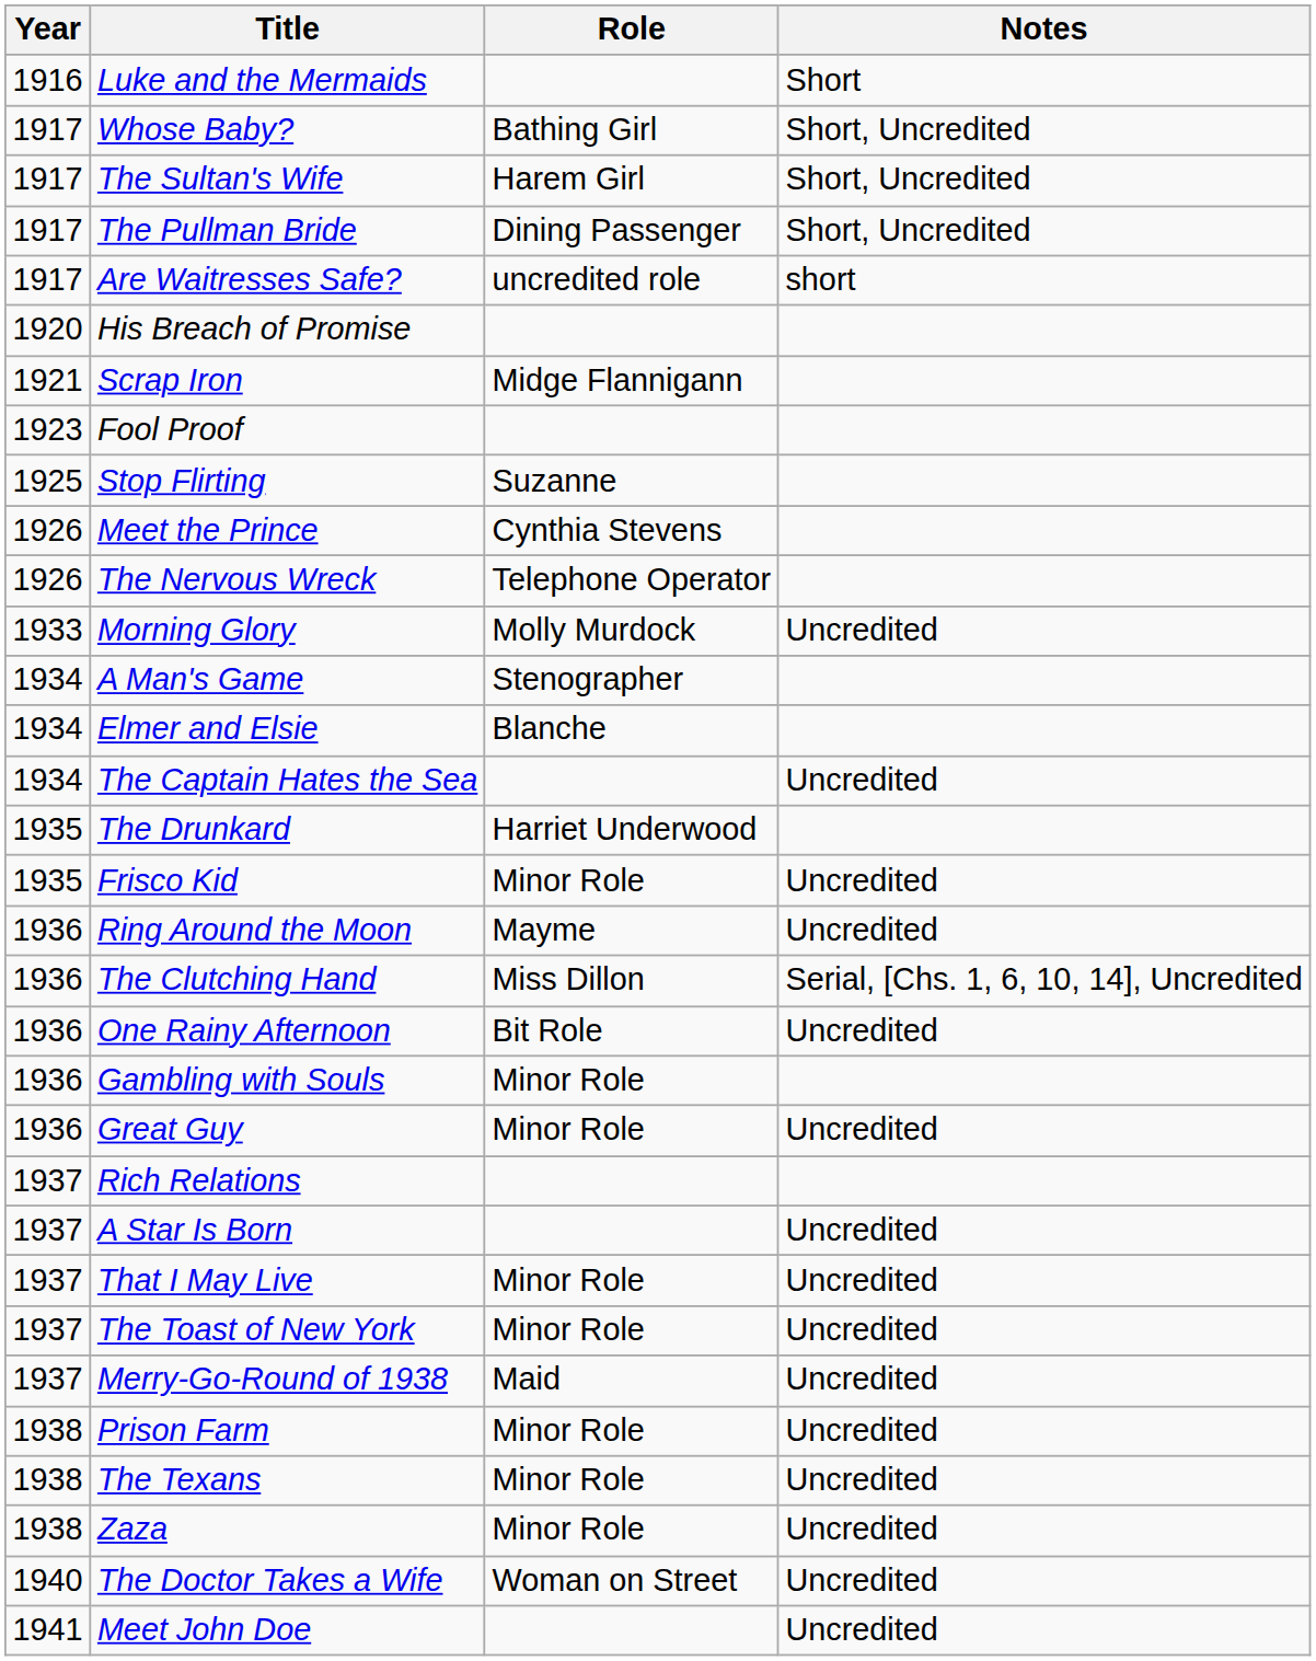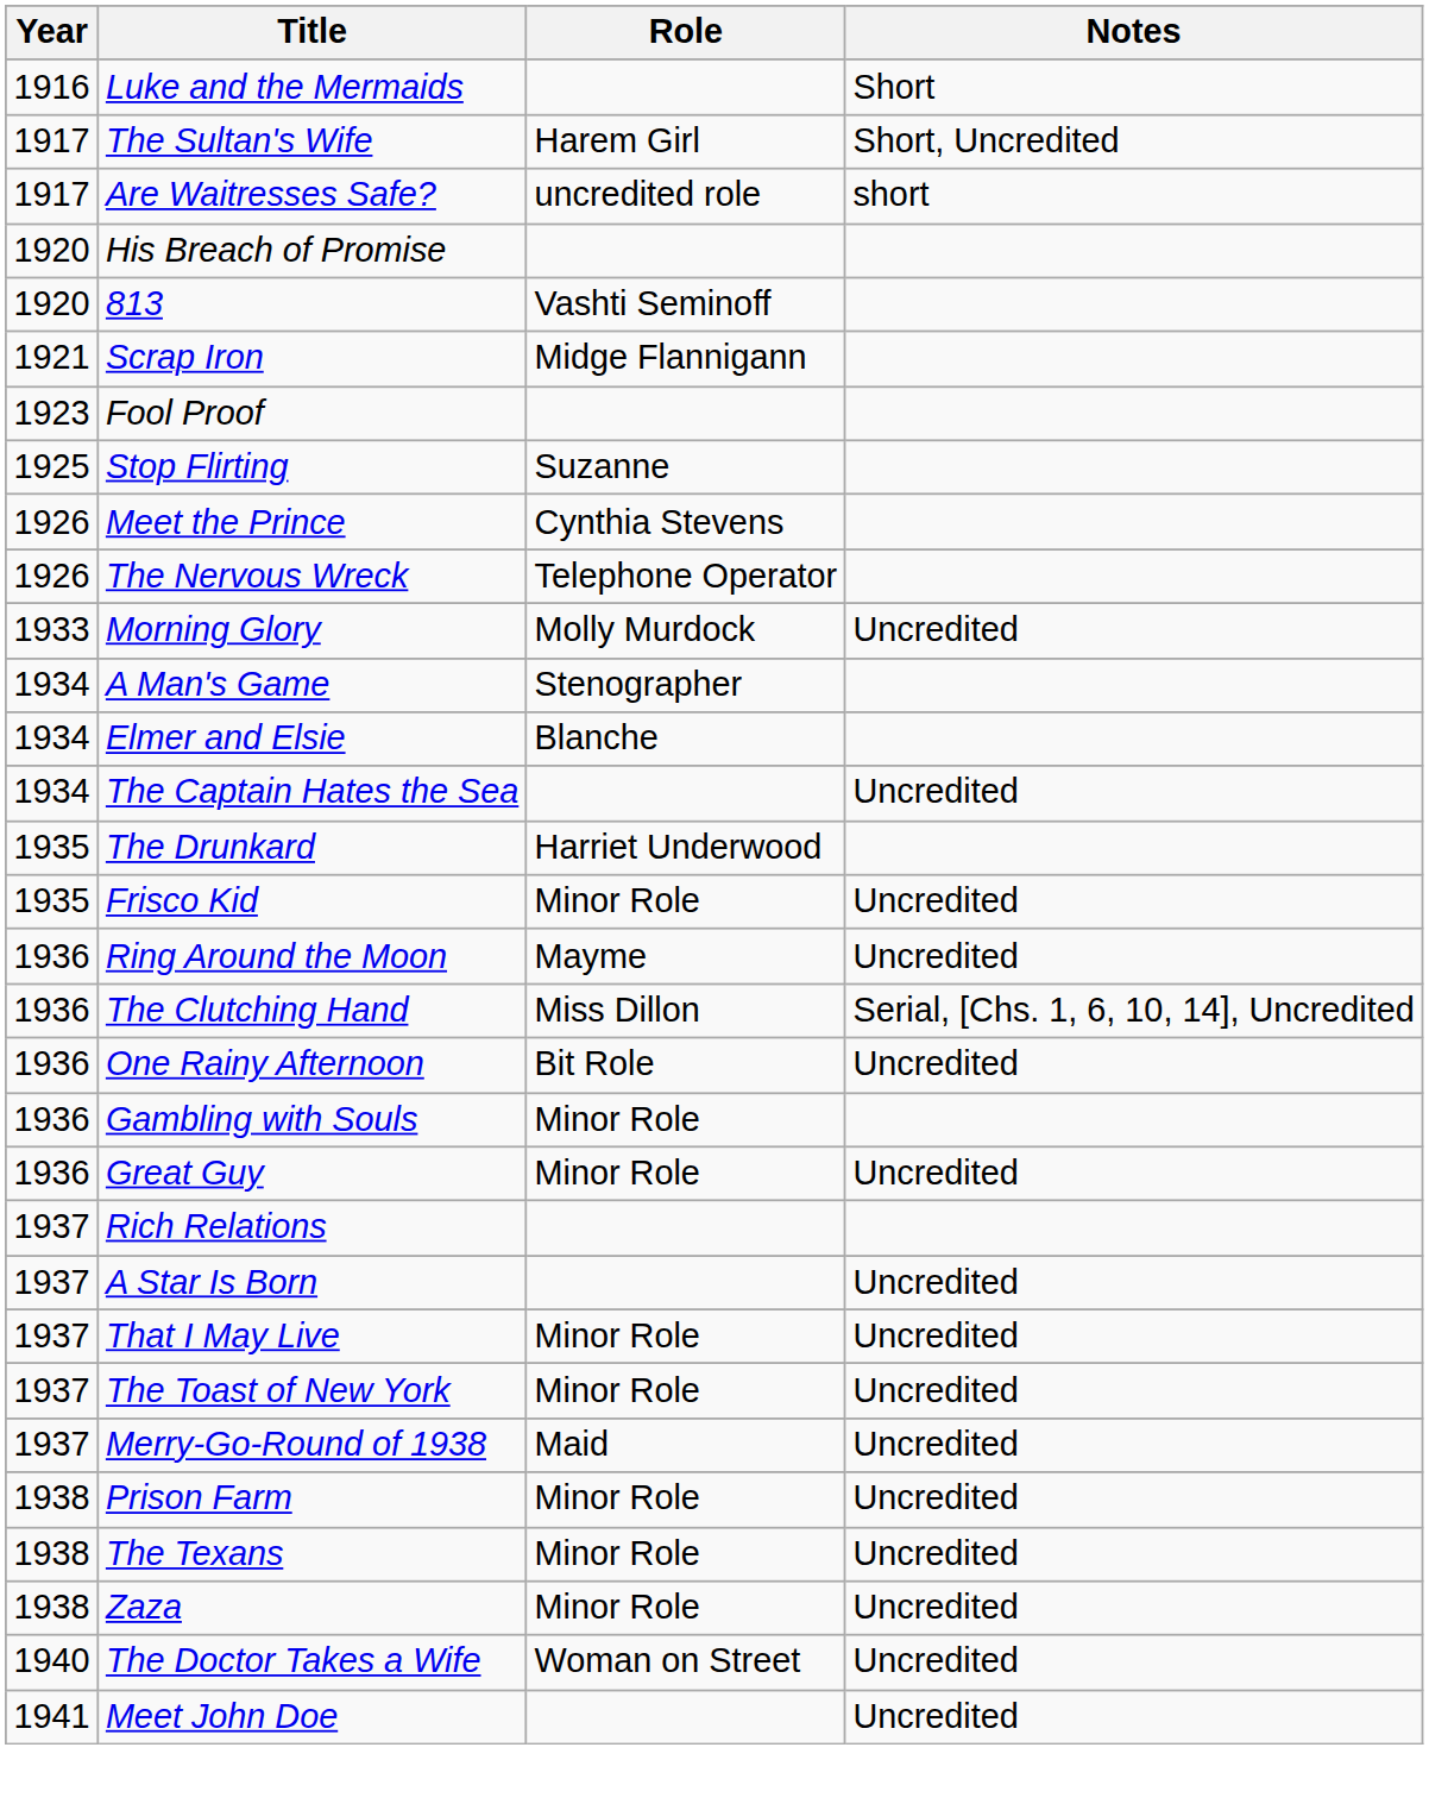 <table class="wikitable">
 <tr>
 <th>Year</th>
 <th>Title</th>
 <th>Role</th>
 <th>Notes</th>
 </tr>
 <tr>
 <td>1916</td>
 <td><em><a href='#'>Luke and the Mermaids</a></em></td>
 <td></td>
 <td>Short</td>
 </tr>
 <tr>
 <td>1917</td>
-<td><em><a href='#'>Whose Baby?</a></em></td>
-<td>Bathing Girl</td>
-<td>Short, Uncredited</td>
-</tr>
-<tr>
-<td>1917</td>
 <td><em><a href='#'>The Sultan's Wife</a></em></td>
 <td>Harem Girl</td>
-<td>Short, Uncredited</td>
-</tr>
-<tr>
-<td>1917</td>
-<td><em><a href='#'>The Pullman Bride</a></em></td>
-<td>Dining Passenger</td>
 <td>Short, Uncredited</td>
 </tr>
 <tr>
 <td>1917</td>
 <td><em><a href='#'>Are Waitresses Safe?</a></em></td>
 <td>uncredited role</td>
 <td>short</td>
 </tr>
 <tr>
 <td>1920</td>
 <td><em>His Breach of Promise</em></td>
 <td></td>
+<td></td>
+</tr>
+<tr>
+<td>1920</td>
+<td><em><a href='#'>813</a></em></td>
+<td>Vashti Seminoff</td>
 <td></td>
 </tr>
 <tr>
 <td>1921</td>
 <td><em><a href='#'>Scrap Iron</a></em></td>
 <td>Midge Flannigann</td>
 <td></td>
 </tr>
 <tr>
 <td>1923</td>
 <td><em>Fool Proof</em></td>
 <td></td>
 <td></td>
 </tr>
 <tr>
 <td>1925</td>
 <td><em><a href='#'>Stop Flirting</a></em></td>
 <td>Suzanne</td>
 <td></td>
 </tr>
 <tr>
 <td>1926</td>
 <td><em><a href='#'>Meet the Prince</a></em></td>
 <td>Cynthia Stevens</td>
 <td></td>
 </tr>
 <tr>
 <td>1926</td>
 <td><em><a href='#'>The Nervous Wreck</a></em></td>
 <td>Telephone Operator</td>
 <td></td>
 </tr>
 <tr>
 <td>1933</td>
 <td><em><a href='#'>Morning Glory</a></em></td>
 <td>Molly Murdock</td>
 <td>Uncredited</td>
 </tr>
 <tr>
 <td>1934</td>
 <td><em><a href='#'>A Man's Game</a></em></td>
 <td>Stenographer</td>
 <td></td>
 </tr>
 <tr>
 <td>1934</td>
 <td><em><a href='#'>Elmer and Elsie</a></em></td>
 <td>Blanche</td>
 <td></td>
 </tr>
 <tr>
 <td>1934</td>
 <td><em><a href='#'>The Captain Hates the Sea</a></em></td>
 <td></td>
 <td>Uncredited</td>
 </tr>
 <tr>
 <td>1935</td>
 <td><em><a href='#'>The Drunkard</a></em></td>
 <td>Harriet Underwood</td>
 <td></td>
 </tr>
 <tr>
 <td>1935</td>
 <td><em><a href='#'>Frisco Kid</a></em></td>
 <td>Minor Role</td>
 <td>Uncredited</td>
 </tr>
 <tr>
 <td>1936</td>
 <td><em><a href='#'>Ring Around the Moon</a></em></td>
 <td>Mayme</td>
 <td>Uncredited</td>
 </tr>
 <tr>
 <td>1936</td>
 <td><em><a href='#'>The Clutching Hand</a></em></td>
 <td>Miss Dillon</td>
 <td>Serial, [Chs. 1, 6, 10, 14], Uncredited</td>
 </tr>
 <tr>
 <td>1936</td>
 <td><em><a href='#'>One Rainy Afternoon</a></em></td>
 <td>Bit Role</td>
 <td>Uncredited</td>
 </tr>
 <tr>
 <td>1936</td>
 <td><em><a href='#'>Gambling with Souls</a></em></td>
 <td>Minor Role</td>
 <td></td>
 </tr>
 <tr>
 <td>1936</td>
 <td><em><a href='#'>Great Guy</a></em></td>
 <td>Minor Role</td>
 <td>Uncredited</td>
 </tr>
 <tr>
 <td>1937</td>
 <td><em><a href='#'>Rich Relations</a></em></td>
 <td></td>
 <td></td>
 </tr>
 <tr>
 <td>1937</td>
 <td><em><a href='#'>A Star Is Born</a></em></td>
 <td></td>
 <td>Uncredited</td>
 </tr>
 <tr>
 <td>1937</td>
 <td><em><a href='#'>That I May Live</a></em></td>
 <td>Minor Role</td>
 <td>Uncredited</td>
 </tr>
 <tr>
 <td>1937</td>
 <td><em><a href='#'>The Toast of New York</a></em></td>
 <td>Minor Role</td>
 <td>Uncredited</td>
 </tr>
 <tr>
 <td>1937</td>
 <td><em><a href='#'>Merry-Go-Round of 1938</a></em></td>
 <td>Maid</td>
 <td>Uncredited</td>
 </tr>
 <tr>
 <td>1938</td>
 <td><em><a href='#'>Prison Farm</a></em></td>
 <td>Minor Role</td>
 <td>Uncredited</td>
 </tr>
 <tr>
 <td>1938</td>
 <td><em><a href='#'>The Texans</a></em></td>
 <td>Minor Role</td>
 <td>Uncredited</td>
 </tr>
 <tr>
 <td>1938</td>
 <td><em><a href='#'>Zaza</a></em></td>
 <td>Minor Role</td>
 <td>Uncredited</td>
 </tr>
 <tr>
 <td>1940</td>
 <td><em><a href='#'>The Doctor Takes a Wife</a></em></td>
 <td>Woman on Street</td>
 <td>Uncredited</td>
 </tr>
 <tr>
 <td>1941</td>
 <td><em><a href='#'>Meet John Doe</a></em></td>
 <td></td>
 <td>Uncredited</td>
 </tr>
 </table>
